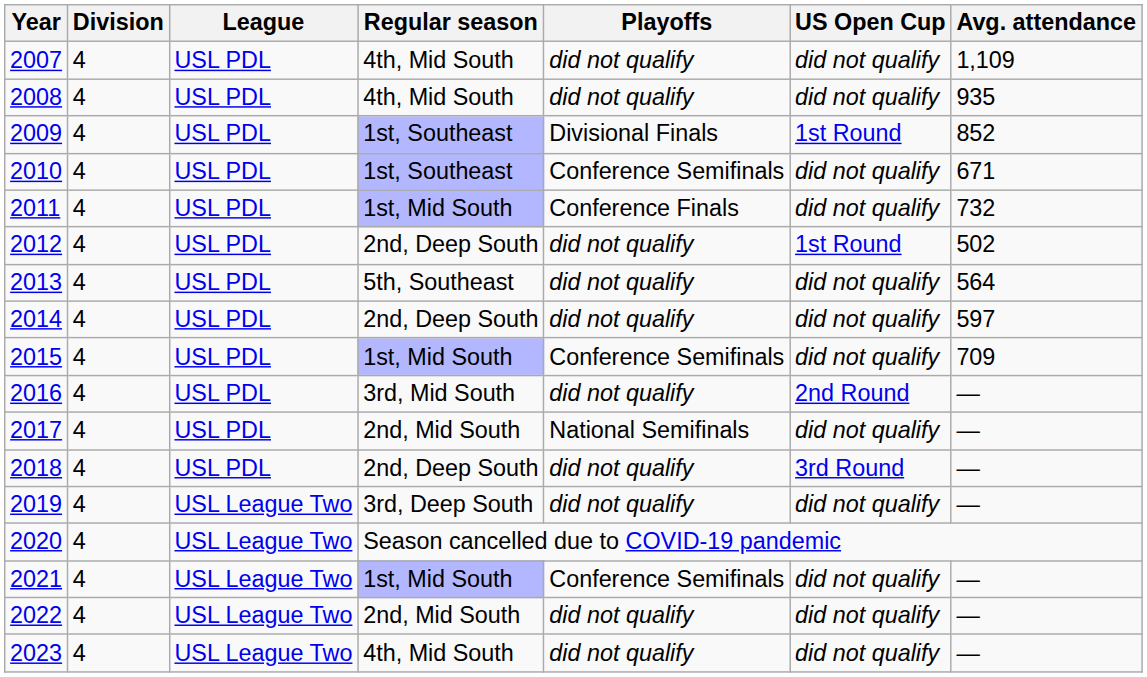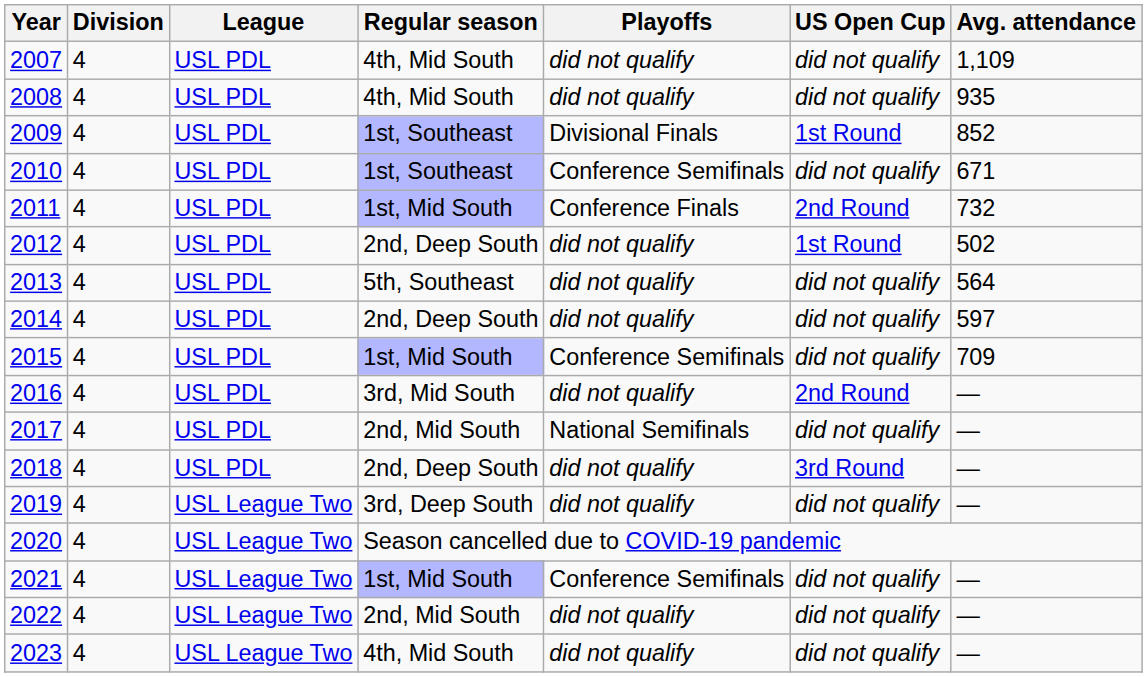 <table class="wikitable">
 <tr>
 <th>Year</th>
 <th>Division</th>
 <th>League</th>
 <th>Regular season</th>
 <th>Playoffs</th>
 <th>US Open Cup</th>
 <th>Avg. attendance</th>
 </tr>
 <tr>
 <td><a href='#'>2007</a></td>
 <td>4</td>
 <td><a href='#'>USL PDL</a></td>
 <td>4th, Mid South</td>
 <td><em>did not qualify</em></td>
 <td><em>did not qualify</em></td>
 <td>1,109</td>
 </tr>
 <tr>
 <td><a href='#'>2008</a></td>
 <td>4</td>
 <td><a href='#'>USL PDL</a></td>
 <td>4th, Mid South</td>
 <td><em>did not qualify</em></td>
 <td><em>did not qualify</em></td>
 <td>935</td>
 </tr>
 <tr>
 <td><a href='#'>2009</a></td>
 <td>4</td>
 <td><a href='#'>USL PDL</a></td>
 <td bgcolor="B3B7FF">1st, Southeast</td>
 <td>Divisional Finals</td>
 <td><a href='#'>1st Round</a></td>
 <td>852</td>
 </tr>
 <tr>
 <td><a href='#'>2010</a></td>
 <td>4</td>
 <td><a href='#'>USL PDL</a></td>
 <td bgcolor="B3B7FF">1st, Southeast</td>
 <td>Conference Semifinals</td>
 <td><em>did not qualify</em></td>
 <td>671</td>
 </tr>
 <tr>
 <td><a href='#'>2011</a></td>
 <td>4</td>
 <td><a href='#'>USL PDL</a></td>
 <td bgcolor="B3B7FF">1st, Mid South</td>
 <td>Conference Finals</td>
-<td><em>did not qualify</em></td>
+<td><a href='#'>2nd Round</a></td>
 <td>732</td>
 </tr>
 <tr>
 <td><a href='#'>2012</a></td>
 <td>4</td>
 <td><a href='#'>USL PDL</a></td>
 <td>2nd, Deep South</td>
 <td><em>did not qualify</em></td>
 <td><a href='#'>1st Round</a></td>
 <td>502</td>
 </tr>
 <tr>
 <td><a href='#'>2013</a></td>
 <td>4</td>
 <td><a href='#'>USL PDL</a></td>
 <td>5th, Southeast</td>
 <td><em>did not qualify</em></td>
 <td><em>did not qualify</em></td>
 <td>564</td>
 </tr>
 <tr>
 <td><a href='#'>2014</a></td>
 <td>4</td>
 <td><a href='#'>USL PDL</a></td>
 <td>2nd, Deep South</td>
 <td><em>did not qualify</em></td>
 <td><em>did not qualify</em></td>
 <td>597</td>
 </tr>
 <tr>
 <td><a href='#'>2015</a></td>
 <td>4</td>
 <td><a href='#'>USL PDL</a></td>
 <td bgcolor="B3B7FF">1st, Mid South</td>
 <td>Conference Semifinals</td>
 <td><em>did not qualify</em></td>
 <td>709</td>
 </tr>
 <tr>
 <td><a href='#'>2016</a></td>
 <td>4</td>
 <td><a href='#'>USL PDL</a></td>
 <td>3rd, Mid South</td>
 <td><em>did not qualify</em></td>
 <td><a href='#'>2nd Round</a></td>
 <td>—</td>
 </tr>
 <tr>
 <td><a href='#'>2017</a></td>
 <td>4</td>
 <td><a href='#'>USL PDL</a></td>
 <td>2nd, Mid South</td>
 <td>National Semifinals</td>
 <td><em>did not qualify</em></td>
 <td>—</td>
 </tr>
 <tr>
 <td><a href='#'>2018</a></td>
 <td>4</td>
 <td><a href='#'>USL PDL</a></td>
 <td>2nd, Deep South</td>
 <td><em>did not qualify</em></td>
 <td><a href='#'>3rd Round</a></td>
 <td>—</td>
 </tr>
 <tr>
 <td><a href='#'>2019</a></td>
 <td>4</td>
 <td><a href='#'>USL League Two</a></td>
 <td>3rd, Deep South</td>
 <td><em>did not qualify</em></td>
 <td><em>did not qualify</em></td>
 <td>—</td>
 </tr>
 <tr>
 <td><a href='#'>2020</a></td>
 <td>4</td>
 <td><a href='#'>USL League Two</a></td>
 <td colspan=4>Season cancelled due to <a href='#'>COVID-19 pandemic</a></td>
 </tr>
 <tr>
 <td><a href='#'>2021</a></td>
 <td>4</td>
 <td><a href='#'>USL League Two</a></td>
 <td bgcolor="B3B7FF">1st, Mid South</td>
 <td>Conference Semifinals</td>
 <td><em>did not qualify</em></td>
 <td>—</td>
 </tr>
 <tr>
 <td><a href='#'>2022</a></td>
 <td>4</td>
 <td><a href='#'>USL League Two</a></td>
 <td>2nd, Mid South</td>
 <td><em>did not qualify</em></td>
 <td><em>did not qualify</em></td>
 <td>—</td>
 </tr>
 <tr>
 <td><a href='#'>2023</a></td>
 <td>4</td>
 <td><a href='#'>USL League Two</a></td>
 <td>4th, Mid South</td>
 <td><em>did not qualify</em></td>
 <td><em>did not qualify</em></td>
 <td>—</td>
 </tr>
 </table>
